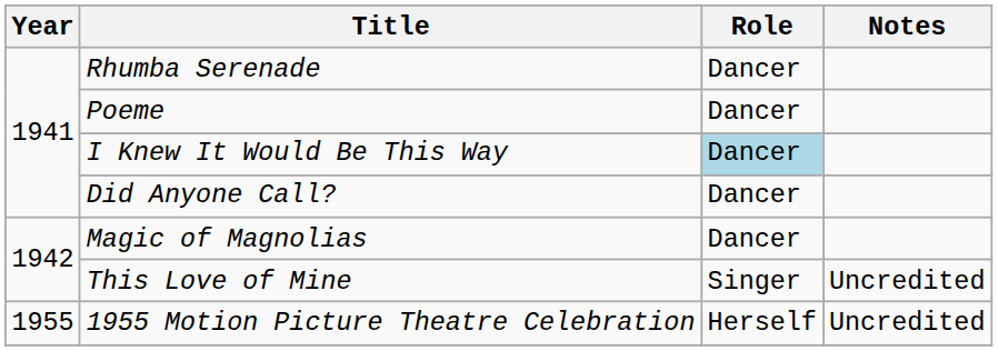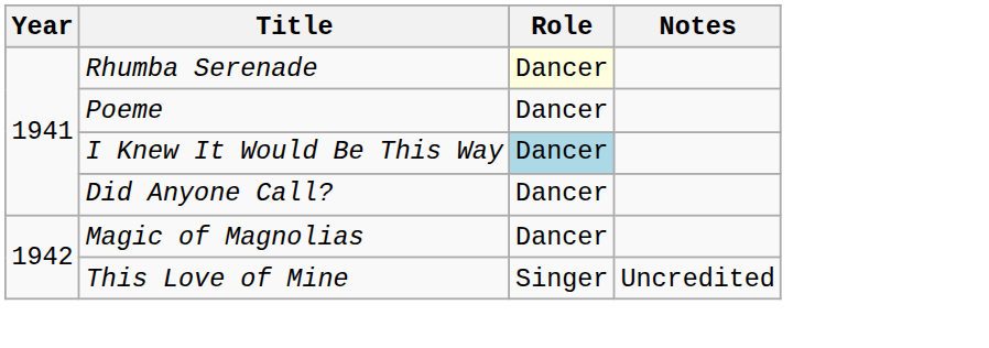 <table class="wikitable sortable">
 <tr>
 <th>Year</th>
 <th>Title</th>
 <th>Role</th>
 <th>Notes</th>
 </tr>
 <tr>
 <td rowspan=4>1941</td>
 <td><em>Rhumba Serenade</em></td>
-<td>Dancer</td>
+<td style="background: lightyellow;">Dancer</td>
 <td></td>
 </tr>
 <tr>
 <td><em>Poeme</em></td>
 <td>Dancer</td>
 <td></td>
 </tr>
 <tr>
 <td><em>I Knew It Would Be This Way</em></td>
 <td style="background: lightblue;">Dancer</td>
 <td></td>
 </tr>
 <tr>
 <td><em>Did Anyone Call?</em></td>
 <td>Dancer</td>
 <td></td>
 </tr>
 <tr>
 <td rowspan=2>1942</td>
 <td><em>Magic of Magnolias</em></td>
 <td>Dancer</td>
 <td></td>
 </tr>
 <tr>
 <td><em>This Love of Mine</em></td>
 <td>Singer</td>
 <td>Uncredited</td>
 </tr>
-<tr>
-<td>1955</td>
-<td><em>1955 Motion Picture Theatre Celebration</em></td>
-<td>Herself</td>
-<td>Uncredited</td>
-</tr>
 </table>
